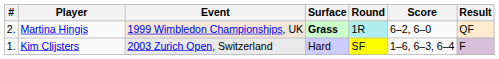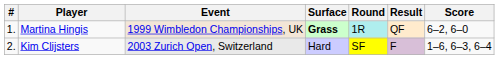 <table class="wikitable sortable">
 <tr>
 <th>#</th>
 <th width=155>Player</th>
 <th>Event</th>
 <th>Surface</th>
 <th>Round</th>
+<th>Result</th>
 <th>Score</th>
-<th>Result</th>
 </tr>
 <tr>
-<td>2.</td>
+<td>1.</td>
 <td> <a href='#'>Martina Hingis</a></td>
 <td bgcolor=f3e6d7><a href='#'>1999 Wimbledon Championships</a>, UK</td>
 <td bgcolor=ccffcc><strong>Grass</strong></td>
 <td bgcolor=afeeee>1R</td>
+<td bgcolor=ffebcd>QF</td>
 <td>6–2, 6–0</td>
-<td bgcolor=ffebcd>QF</td>
 </tr>
 <tr>
-<td>1.</td>
+<td>2.</td>
 <td> <a href='#'>Kim Clijsters</a></td>
 <td bgcolor=e9e9e9><a href='#'>2003 Zurich Open</a>, Switzerland</td>
 <td bgcolor=ccccff>Hard</td>
 <td bgcolor=yellow>SF</td>
+<td bgcolor=thistle>F</td>
 <td>1–6, 6–3, 6–4</td>
-<td bgcolor=thistle>F</td>
 </tr>
 </table>
